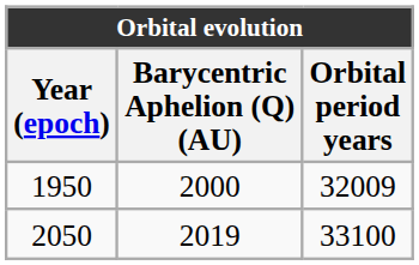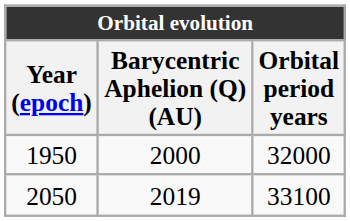 <table class=wikitable style="text-align: center; font-size: 11px; float: left; margin-right: 1.2em;">
 <tr bgcolor=#333 style="color: white; font-size: smaller;">
 <td colspan=3 style="text-align: center;"><strong>Orbital evolution</strong></td>
 </tr>
 <tr>
 <th>Year<br>(<a href='#'>epoch</a>)</th>
 <th>Barycentric<br>Aphelion (Q)<br>(AU)</th>
 <th>Orbital<br>period<br>years</th>
 </tr>
 <tr>
 <td>1950</td>
 <td>2000</td>
-<td>32009</td>
+<td>32000</td>
 </tr>
 <tr>
 <td>2050</td>
 <td>2019</td>
 <td>33100</td>
 </tr>
 </table>
